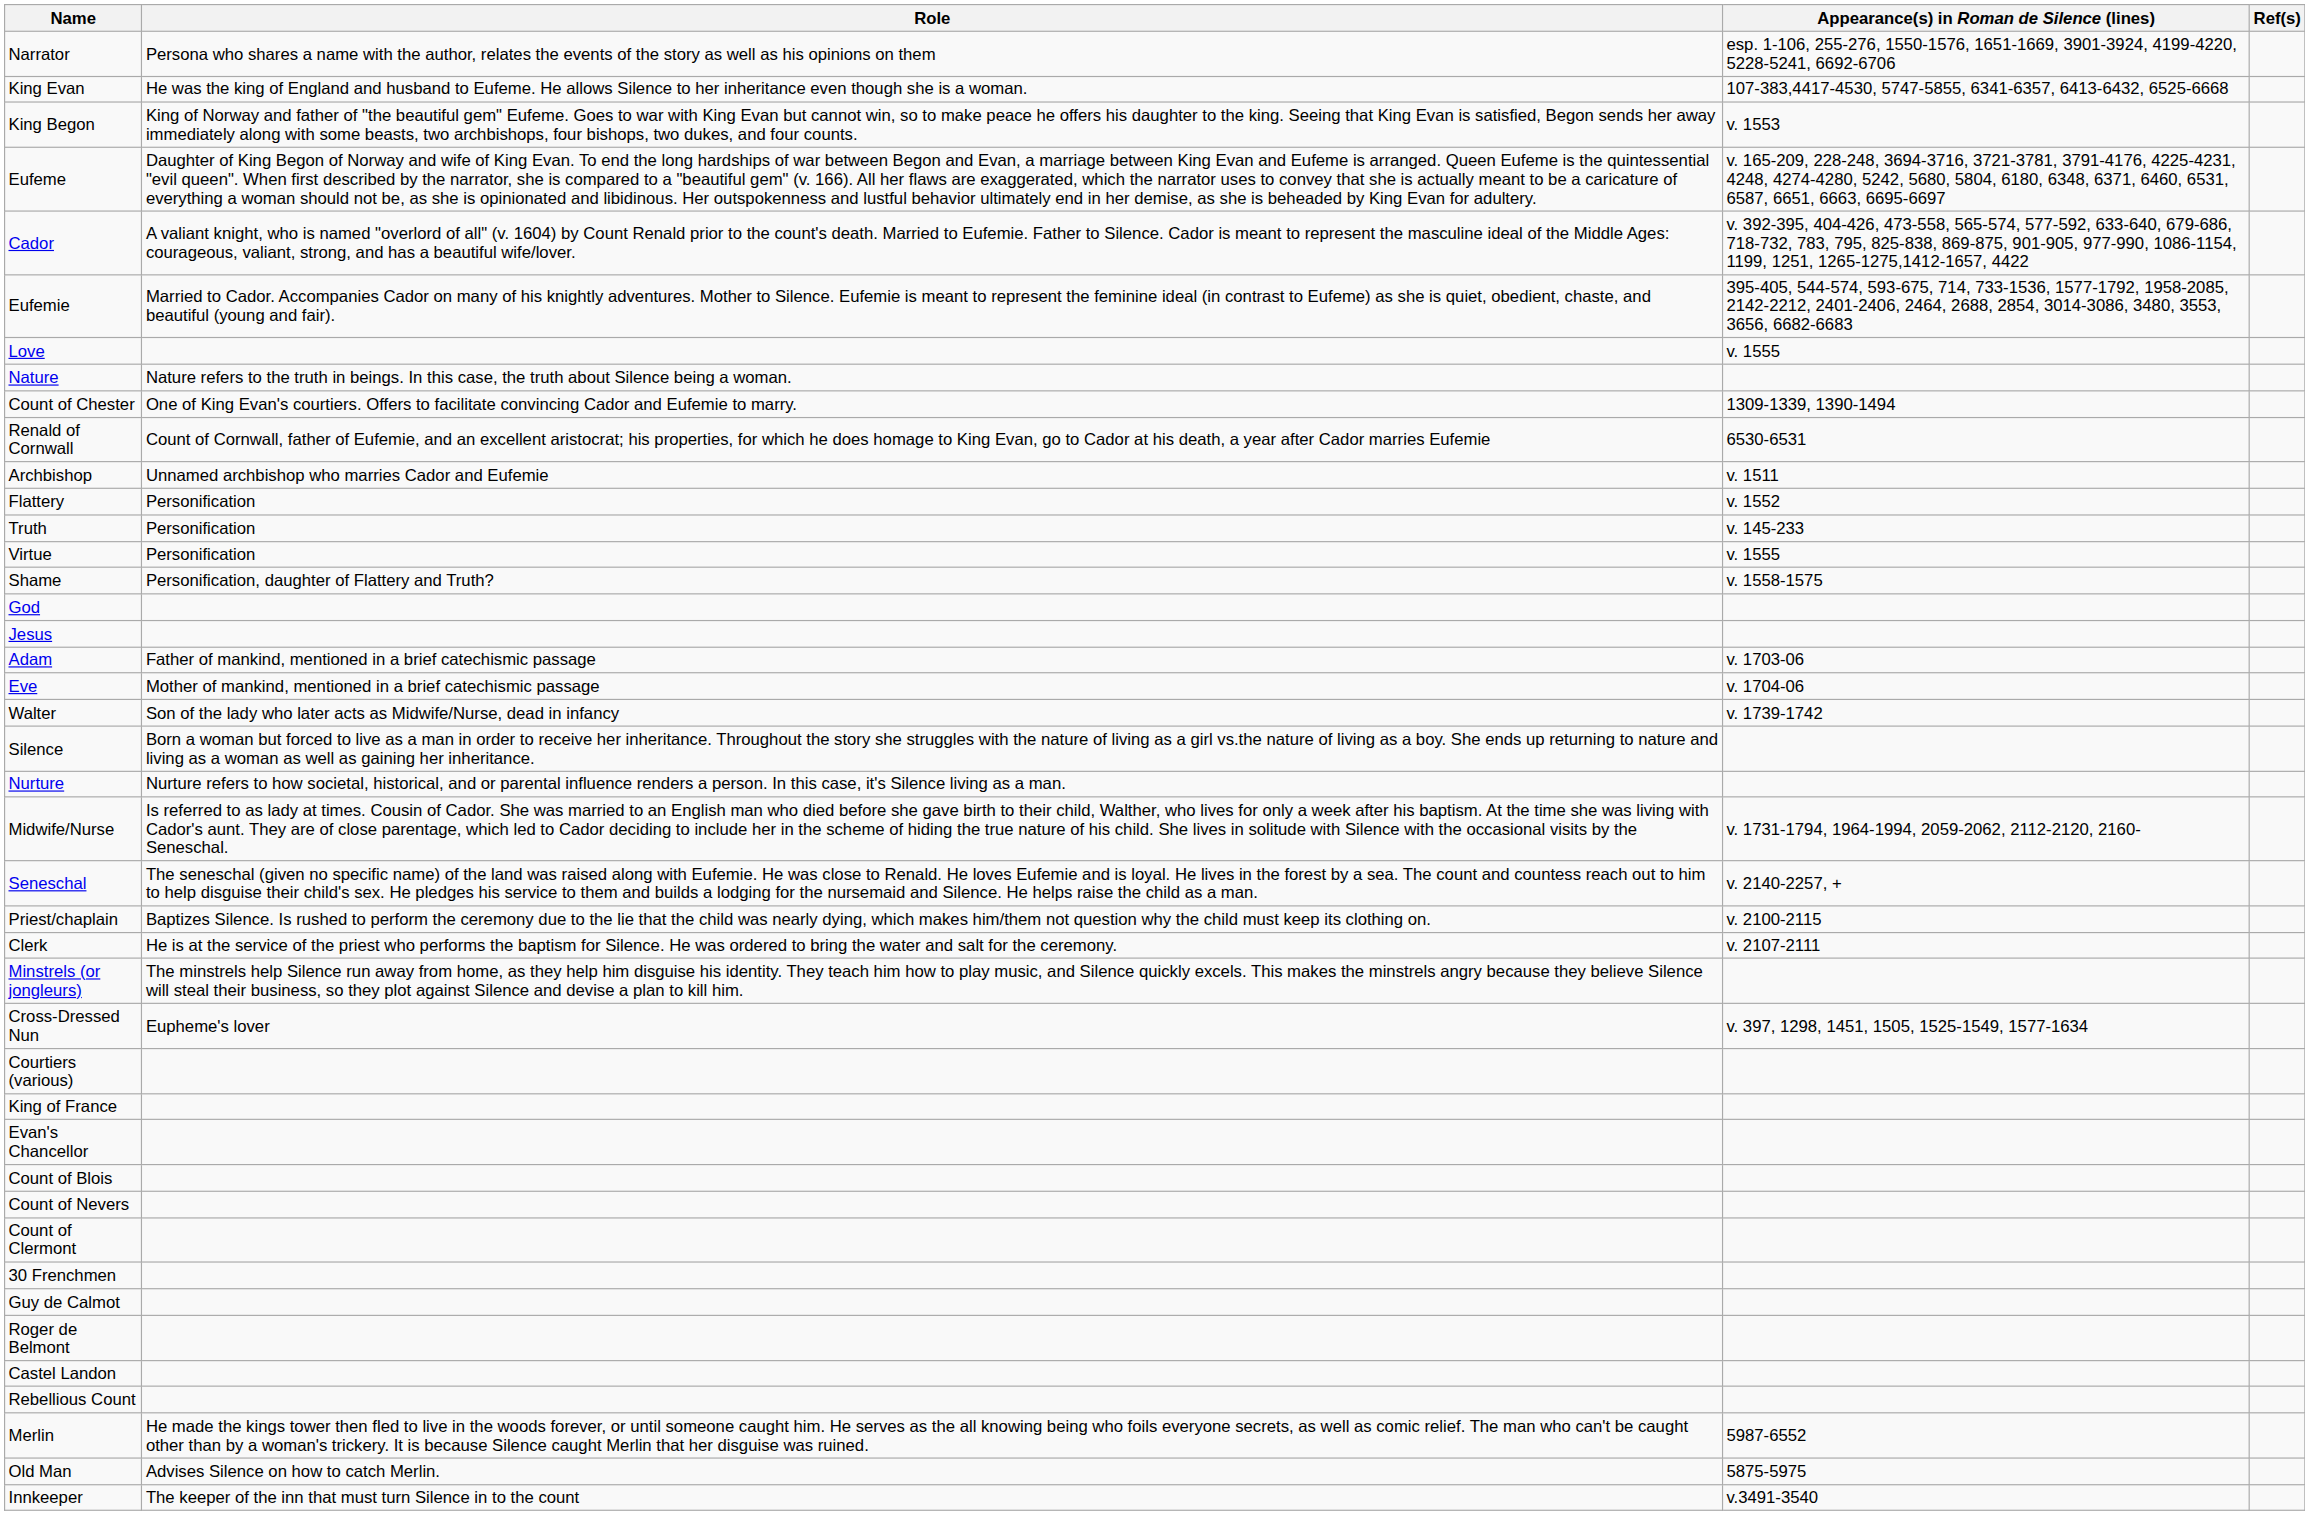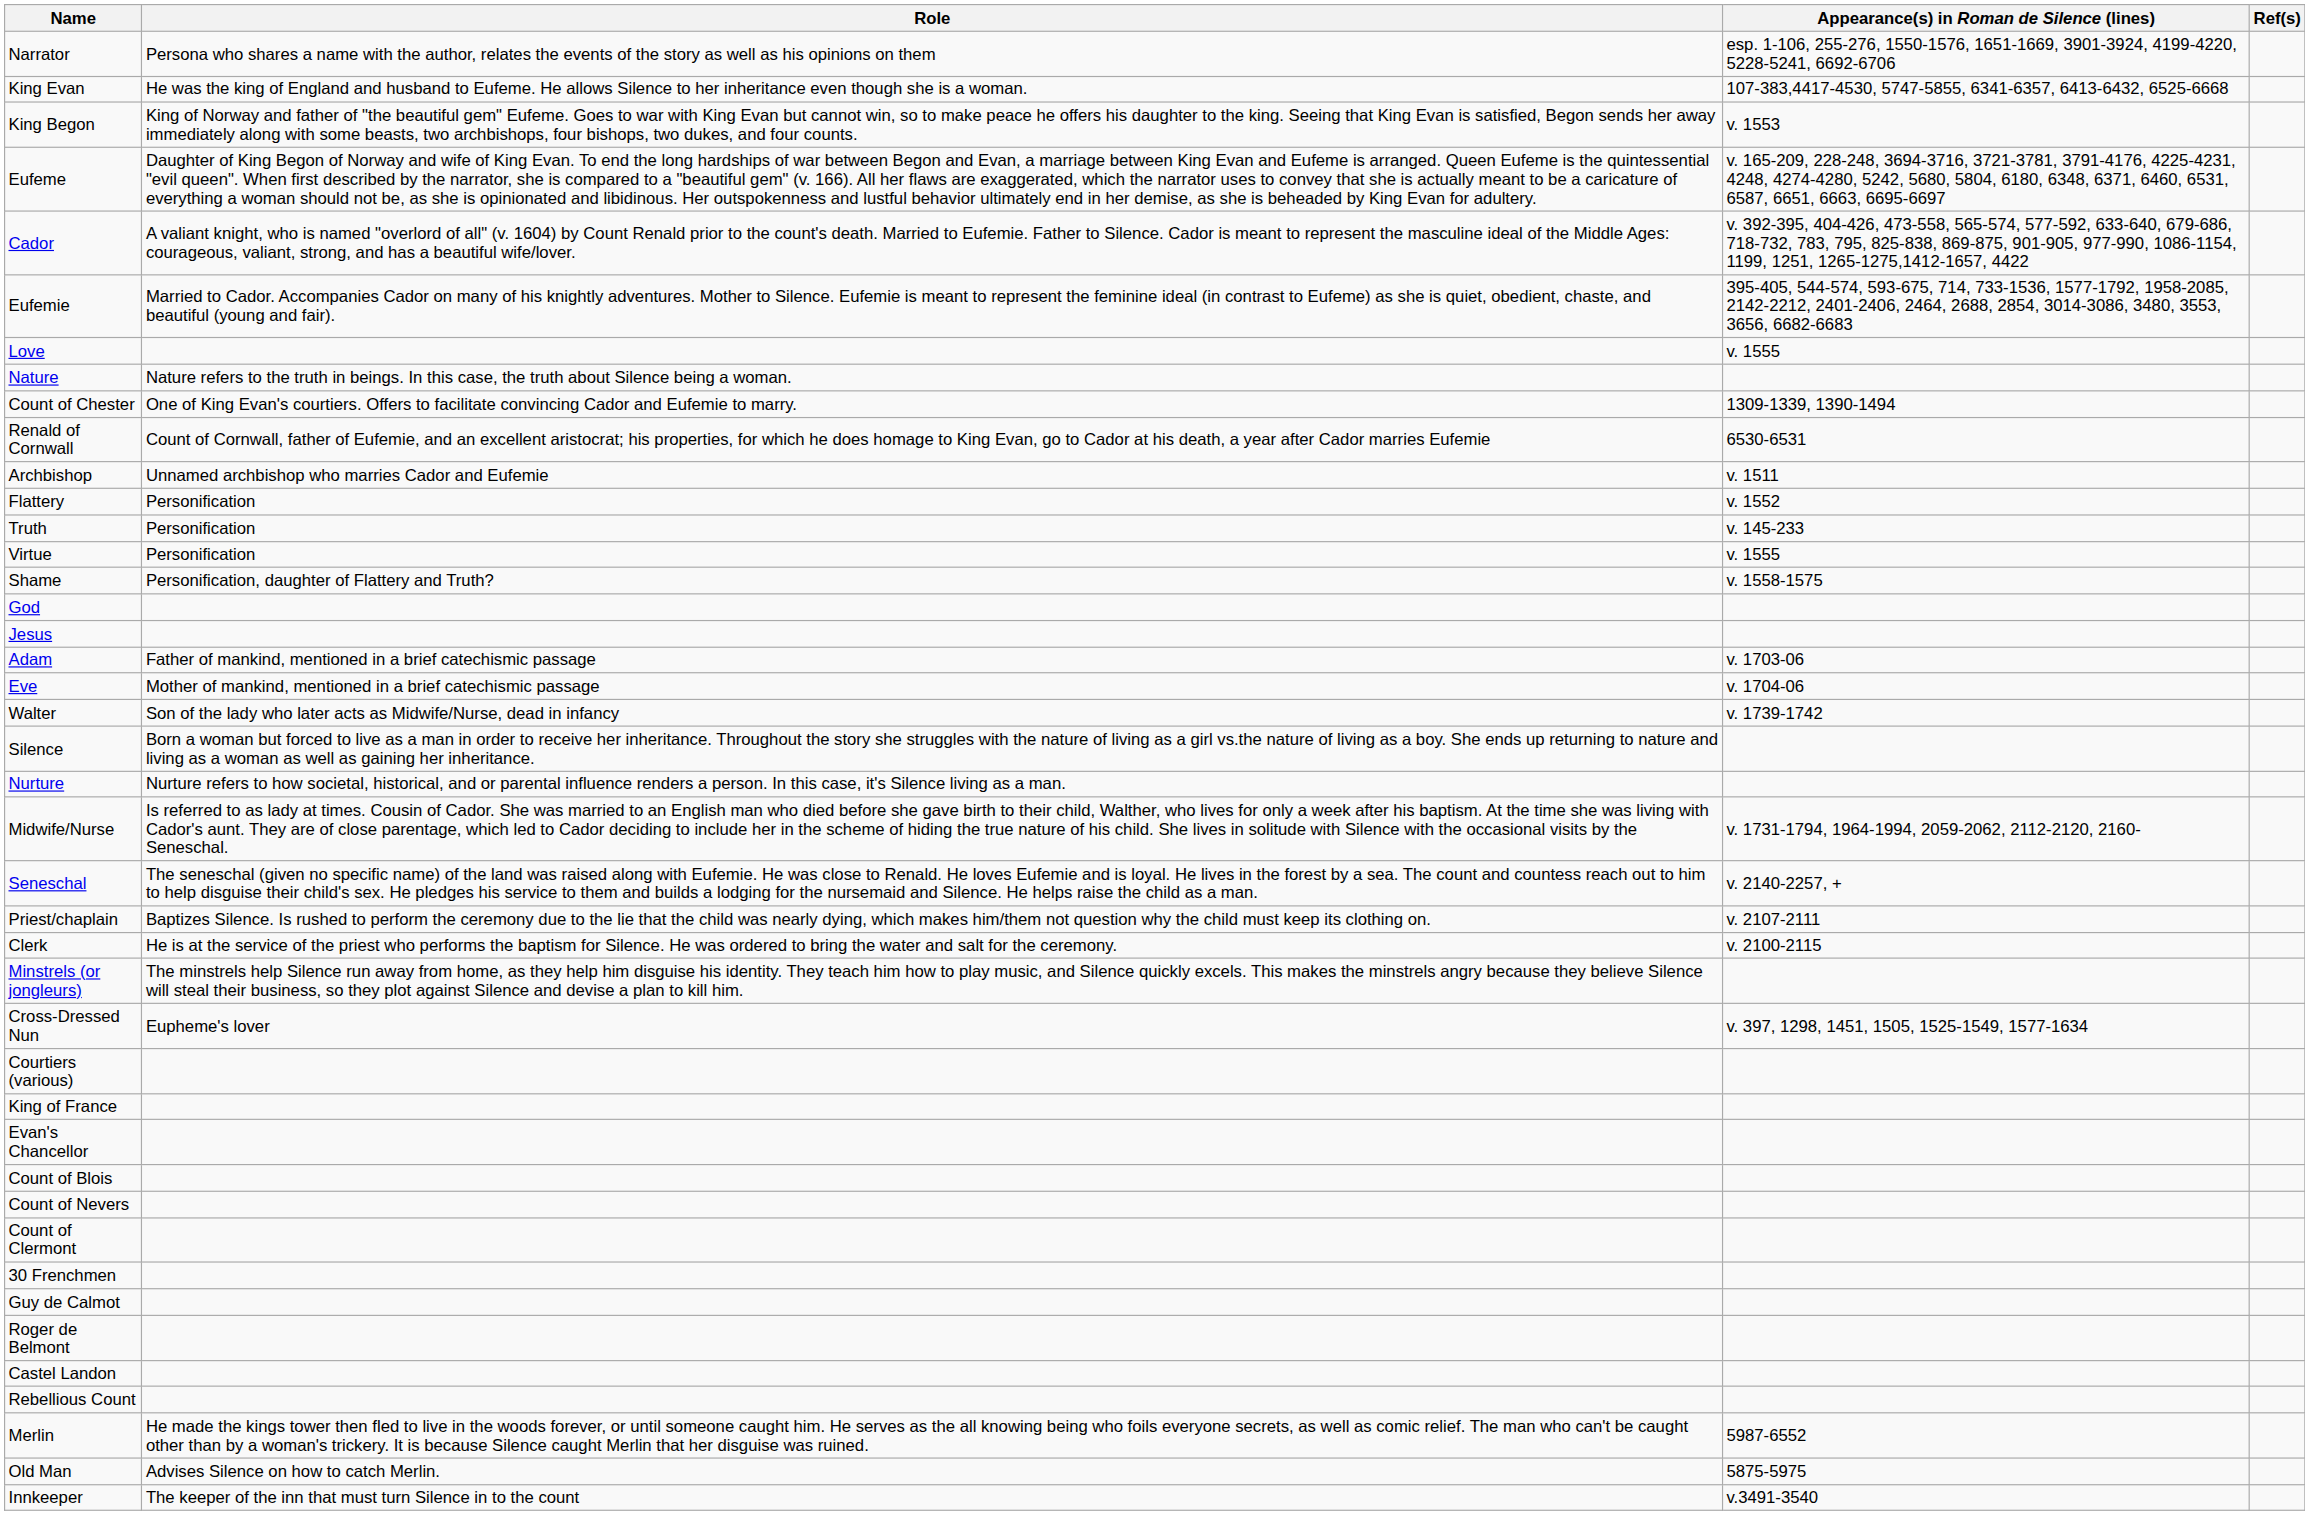 <table class="wikitable" style="font-size: 90%; width: 100%">
 <tr>
 <th>Name</th>
 <th>Role</th>
 <th>Appearance(s) in <em>Roman de Silence</em> (lines)</th>
 <th>Ref(s)</th>
 </tr>
 <tr>
 <td>Narrator</td>
 <td>Persona who shares a name with the author, relates the events of the story as well as his opinions on them</td>
 <td>esp. 1-106, 255-276, 1550-1576, 1651-1669, 3901-3924, 4199-4220, 5228-5241, 6692-6706</td>
 <td></td>
 </tr>
 <tr>
 <td>King Evan</td>
 <td>He was the king of England and husband to Eufeme. He allows Silence to her inheritance even though she is a woman.</td>
 <td>107-383,4417-4530, 5747-5855, 6341-6357, 6413-6432, 6525-6668</td>
 <td></td>
 </tr>
 <tr>
 <td>King Begon</td>
 <td>King of Norway and father of "the beautiful gem" Eufeme. Goes to war with King Evan but cannot win, so to make peace he offers his daughter to the king. Seeing that King Evan is satisfied, Begon sends her away immediately along with some beasts, two archbishops, four bishops, two dukes, and  four counts.</td>
 <td>v. 1553</td>
 <td></td>
 </tr>
 <tr>
 <td>Eufeme</td>
 <td>Daughter of King Begon of Norway and wife of King Evan. To end the long hardships of war between Begon and Evan, a marriage between King Evan and Eufeme is arranged. Queen Eufeme is the quintessential "evil queen". When first described by the narrator, she is compared to a "beautiful gem" (v. 166). All her flaws are exaggerated, which the narrator uses to convey that she is actually meant to be a caricature of everything a woman should not be, as she is opinionated and libidinous. Her outspokenness and lustful behavior ultimately end in her demise, as she is beheaded by King Evan for adultery.</td>
 <td>v. 165-209, 228-248, 3694-3716, 3721-3781, 3791-4176, 4225-4231, 4248, 4274-4280, 5242, 5680, 5804, 6180, 6348, 6371, 6460, 6531, 6587, 6651, 6663, 6695-6697</td>
 <td></td>
 </tr>
 <tr>
 <td><a href='#'>Cador</a></td>
 <td>A valiant knight, who is named "overlord of all" (v. 1604) by Count Renald prior to the count's death. Married to Eufemie. Father to Silence. Cador is meant to represent the masculine ideal of the Middle Ages: courageous, valiant, strong, and has a beautiful wife/lover.</td>
 <td>v. 392-395, 404-426, 473-558, 565-574, 577-592, 633-640, 679-686, 718-732, 783, 795, 825-838, 869-875, 901-905, 977-990, 1086-1154, 1199, 1251, 1265-1275,1412-1657, 4422</td>
 <td></td>
 </tr>
 <tr>
 <td>Eufemie</td>
 <td>Married to Cador. Accompanies Cador on many of his knightly adventures. Mother to Silence. Eufemie is meant to represent the feminine ideal (in contrast to Eufeme) as she is quiet, obedient, chaste, and beautiful (young and fair).</td>
 <td>395-405, 544-574, 593-675, 714, 733-1536, 1577-1792, 1958-2085, 2142-2212, 2401-2406, 2464, 2688, 2854, 3014-3086, 3480, 3553, 3656, 6682-6683</td>
 <td></td>
 </tr>
 <tr>
 <td><a href='#'>Love</a></td>
 <td></td>
 <td>v. 1555</td>
 <td></td>
 </tr>
 <tr>
 <td><a href='#'>Nature</a></td>
 <td>Nature refers to the truth in beings. In this case, the truth about Silence being a woman.</td>
 <td></td>
 <td></td>
 </tr>
 <tr>
 <td>Count of Chester</td>
 <td>One of King Evan's courtiers. Offers to facilitate convincing Cador and Eufemie to marry.</td>
 <td>1309-1339, 1390-1494</td>
 <td></td>
 </tr>
 <tr>
 <td>Renald of Cornwall</td>
 <td>Count of Cornwall, father of Eufemie, and an excellent aristocrat; his properties, for which he does homage to King Evan, go to Cador at his death, a year after Cador marries Eufemie</td>
 <td>6530-6531</td>
 <td></td>
 </tr>
 <tr>
 <td>Archbishop</td>
 <td>Unnamed archbishop who marries Cador and Eufemie</td>
 <td>v. 1511</td>
 <td></td>
 </tr>
 <tr>
 <td>Flattery</td>
 <td>Personification</td>
 <td>v. 1552</td>
 <td></td>
 </tr>
 <tr>
 <td>Truth</td>
 <td>Personification</td>
 <td>v. 145-233</td>
 <td></td>
 </tr>
 <tr>
 <td>Virtue</td>
 <td>Personification</td>
 <td>v. 1555</td>
 <td></td>
 </tr>
 <tr>
 <td>Shame</td>
 <td>Personification, daughter of Flattery and Truth?</td>
 <td>v. 1558-1575</td>
 <td></td>
 </tr>
 <tr>
 <td><a href='#'>God</a></td>
 <td></td>
 <td></td>
 <td></td>
 </tr>
 <tr>
 <td><a href='#'>Jesus</a></td>
 <td></td>
 <td></td>
 <td></td>
 </tr>
 <tr>
 <td><a href='#'>Adam</a></td>
 <td>Father of mankind, mentioned in a brief catechismic passage</td>
 <td>v. 1703-06</td>
 <td></td>
 </tr>
 <tr>
 <td><a href='#'>Eve</a></td>
 <td>Mother of mankind, mentioned in a brief catechismic passage</td>
 <td>v. 1704-06</td>
 <td></td>
 </tr>
 <tr>
 <td>Walter</td>
 <td>Son of the lady who later acts as Midwife/Nurse, dead in infancy</td>
 <td>v. 1739-1742</td>
 <td></td>
 </tr>
 <tr>
 <td>Silence</td>
 <td>Born a woman but forced to live as a man in order to receive her inheritance. Throughout the story she struggles with the nature of living as a girl vs.the nature of living as a boy. She ends up returning to nature and living as a woman as well as gaining her inheritance.</td>
 <td></td>
 <td></td>
 </tr>
 <tr>
 <td><a href='#'>Nurture</a></td>
 <td>Nurture refers to how societal, historical, and or parental influence renders a person. In this case, it's Silence living as a man.</td>
 <td></td>
 <td></td>
 </tr>
 <tr>
 <td>Midwife/Nurse</td>
 <td>Is referred to as lady at times. Cousin of Cador. She was married to an English man who died before she gave birth to their child, Walther, who lives for only a week after his baptism. At the time she was living with Cador's aunt. They are of close parentage, which led to Cador deciding to include her in the scheme of hiding the true nature of his child. She lives in solitude with Silence with the occasional visits by the Seneschal.</td>
 <td>v. 1731-1794, 1964-1994, 2059-2062, 2112-2120, 2160-</td>
 <td></td>
 </tr>
 <tr>
 <td><a href='#'>Seneschal</a></td>
 <td>The seneschal (given no specific name) of the land was raised along with Eufemie. He was close to Renald. He loves Eufemie and is loyal. He lives in the forest by a sea. The count and countess reach out to him to help disguise their child's sex. He pledges his service to them and builds a lodging for the nursemaid and Silence. He helps raise the child as a man.</td>
 <td>v. 2140-2257, +</td>
 <td></td>
 </tr>
 <tr>
 <td>Priest/chaplain</td>
 <td>Baptizes Silence. Is rushed to perform the ceremony due to the lie that the child was nearly dying, which makes him/them not question why the child must keep its clothing on.</td>
-<td>v. 2100-2115</td>
+<td>v. 2107-2111</td>
 <td></td>
 </tr>
 <tr>
 <td>Clerk</td>
 <td>He is at the service of the priest who performs the baptism for Silence. He was ordered to bring the water and salt for the ceremony.</td>
-<td>v. 2107-2111</td>
+<td>v. 2100-2115</td>
 <td></td>
 </tr>
 <tr>
 <td><a href='#'>Minstrels (or jongleurs)</a></td>
 <td>The minstrels help Silence run away from home, as they help him disguise his identity. They teach him how to play music, and Silence quickly excels. This makes the minstrels angry because they believe Silence will steal their business, so they plot against Silence and devise a plan to kill him.</td>
 <td></td>
 <td></td>
 </tr>
 <tr>
 <td>Cross-Dressed Nun</td>
 <td>Eupheme's lover</td>
 <td>v. 397, 1298, 1451, 1505, 1525-1549, 1577-1634</td>
 <td></td>
 </tr>
 <tr>
 <td>Courtiers (various)</td>
 <td></td>
 <td></td>
 <td></td>
 </tr>
 <tr>
 <td>King of France</td>
 <td></td>
 <td></td>
 <td></td>
 </tr>
 <tr>
 <td>Evan's Chancellor</td>
 <td></td>
 <td></td>
 <td></td>
 </tr>
 <tr>
 <td>Count of Blois</td>
 <td></td>
 <td></td>
 <td></td>
 </tr>
 <tr>
 <td>Count of Nevers</td>
 <td></td>
 <td></td>
 <td></td>
 </tr>
 <tr>
 <td>Count of Clermont</td>
 <td></td>
 <td></td>
 <td></td>
 </tr>
 <tr>
 <td>30 Frenchmen</td>
 <td></td>
 <td></td>
 <td></td>
 </tr>
 <tr>
 <td>Guy de Calmot</td>
 <td></td>
 <td></td>
 <td></td>
 </tr>
 <tr>
 <td>Roger de Belmont</td>
 <td></td>
 <td></td>
 <td></td>
 </tr>
 <tr>
 <td>Castel Landon</td>
 <td></td>
 <td></td>
 <td></td>
 </tr>
 <tr>
 <td>Rebellious Count</td>
 <td></td>
 <td></td>
 <td></td>
 </tr>
 <tr>
 <td>Merlin</td>
 <td>He made the kings tower then fled to live in the woods forever, or until someone caught him. He serves as the all knowing being who foils everyone secrets, as well as comic relief. The man who can't be caught other than by a woman's trickery. It is because Silence caught Merlin that her disguise was ruined.</td>
 <td>5987-6552</td>
 <td></td>
 </tr>
 <tr>
 <td>Old Man</td>
 <td>Advises Silence on how to catch Merlin.</td>
 <td>5875-5975</td>
 <td></td>
 </tr>
 <tr>
 <td>Innkeeper</td>
 <td>The keeper of the inn that must turn Silence in to the count</td>
 <td>v.3491-3540</td>
 <td></td>
 </tr>
 </table>
